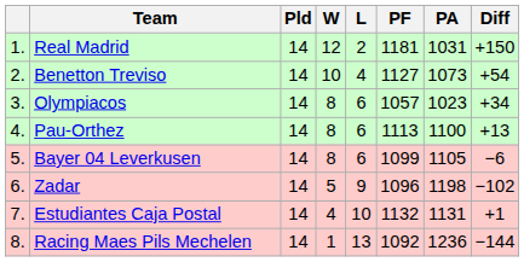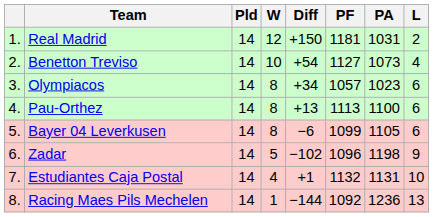 <table class="wikitable" style="text-align:center">
 <tr>
 <th width=15></th>
 <th width=220>Team</th>
 <th width=20>Pld</th>
 <th width=20>W</th>
-<th width=20>L</th>
+<th width=30>Diff</th>
 <th width=20>PF</th>
 <th width=20>PA</th>
-<th width=30>Diff</th>
+<th width=20>L</th>
 </tr>
 <tr style="background: #ccffcc;">
 <td>1.</td>
 <td align=left> <a href='#'>Real Madrid</a></td>
 <td>14</td>
 <td>12</td>
-<td>2</td>
+<td>+150</td>
 <td>1181</td>
 <td>1031</td>
-<td>+150</td>
+<td>2</td>
 </tr>
 <tr style="background: #ccffcc;">
 <td>2.</td>
 <td align=left> <a href='#'>Benetton Treviso</a></td>
 <td>14</td>
 <td>10</td>
-<td>4</td>
+<td>+54</td>
 <td>1127</td>
 <td>1073</td>
-<td>+54</td>
+<td>4</td>
 </tr>
 <tr style="background: #ccffcc;">
 <td>3.</td>
 <td align=left> <a href='#'>Olympiacos</a></td>
 <td>14</td>
 <td>8</td>
-<td>6</td>
+<td>+34</td>
 <td>1057</td>
 <td>1023</td>
-<td>+34</td>
+<td>6</td>
 </tr>
 <tr style="background: #ccffcc;">
 <td>4.</td>
 <td align=left> <a href='#'>Pau-Orthez</a></td>
 <td>14</td>
 <td>8</td>
-<td>6</td>
+<td>+13</td>
 <td>1113</td>
 <td>1100</td>
-<td>+13</td>
+<td>6</td>
 </tr>
 <tr style="background: #ffcccc;">
 <td>5.</td>
 <td align=left> <a href='#'>Bayer 04 Leverkusen</a></td>
 <td>14</td>
 <td>8</td>
-<td>6</td>
+<td>−6</td>
 <td>1099</td>
 <td>1105</td>
-<td>−6</td>
+<td>6</td>
 </tr>
 <tr style="background: #ffcccc;">
 <td>6.</td>
 <td align=left> <a href='#'>Zadar</a></td>
 <td>14</td>
 <td>5</td>
-<td>9</td>
+<td>−102</td>
 <td>1096</td>
 <td>1198</td>
-<td>−102</td>
+<td>9</td>
 </tr>
 <tr style="background: #ffcccc;">
 <td>7.</td>
 <td align=left> <a href='#'>Estudiantes Caja Postal</a></td>
 <td>14</td>
 <td>4</td>
-<td>10</td>
+<td>+1</td>
 <td>1132</td>
 <td>1131</td>
-<td>+1</td>
+<td>10</td>
 </tr>
 <tr style="background: #ffcccc;">
 <td>8.</td>
 <td align=left> <a href='#'>Racing Maes Pils Mechelen</a></td>
 <td>14</td>
 <td>1</td>
-<td>13</td>
+<td>−144</td>
 <td>1092</td>
 <td>1236</td>
-<td>−144</td>
+<td>13</td>
 </tr>
 </table>
